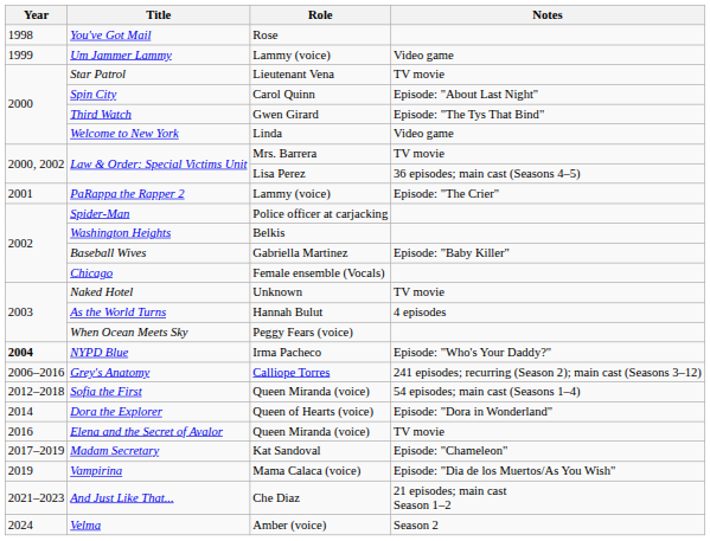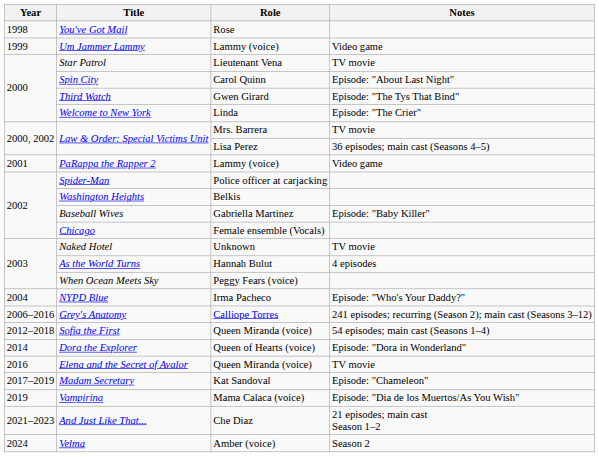 <table class="wikitable sortable">
 <tr>
 <th>Year</th>
 <th>Title</th>
 <th>Role</th>
 <th>Notes</th>
 </tr>
 <tr>
 <td>1998</td>
 <td><em><a href='#'>You've Got Mail</a></em></td>
 <td>Rose</td>
 <td></td>
 </tr>
 <tr>
 <td>1999</td>
 <td><em><a href='#'>Um Jammer Lammy</a></em></td>
 <td>Lammy (voice)</td>
 <td>Video game</td>
 </tr>
 <tr>
 <td rowspan="4">2000</td>
 <td><em>Star Patrol</em></td>
 <td>Lieutenant Vena</td>
 <td>TV movie</td>
 </tr>
 <tr>
 <td><em><a href='#'>Spin City</a></em></td>
 <td>Carol Quinn</td>
 <td>Episode: "About Last Night"</td>
 </tr>
 <tr>
 <td><em><a href='#'>Third Watch</a></em></td>
 <td>Gwen Girard</td>
 <td>Episode: "The Tys That Bind"</td>
 </tr>
 <tr>
 <td><em><a href='#'>Welcome to New York</a></em></td>
 <td>Linda</td>
-<td>Video game</td>
+<td>Episode: "The Crier"</td>
 </tr>
 <tr>
 <td rowspan="2">2000, 2002</td>
 <td rowspan="2"><em><a href='#'>Law & Order: Special Victims Unit</a></em></td>
 <td>Mrs. Barrera</td>
 <td>TV movie</td>
 </tr>
 <tr>
 <td>Lisa Perez</td>
 <td>36 episodes; main cast (Seasons 4–5)</td>
 </tr>
 <tr>
 <td>2001</td>
 <td><em><a href='#'>PaRappa the Rapper 2</a></em></td>
 <td>Lammy (voice)</td>
-<td>Episode: "The Crier"</td>
+<td>Video game</td>
 </tr>
 <tr>
 <td rowspan="4">2002</td>
 <td><em><a href='#'>Spider-Man</a></em></td>
 <td>Police officer at carjacking</td>
 <td></td>
 </tr>
 <tr>
 <td><em><a href='#'>Washington Heights</a></em></td>
 <td>Belkis</td>
 <td></td>
 </tr>
 <tr>
 <td><em>Baseball Wives</em></td>
 <td>Gabriella Martinez</td>
 <td>Episode: "Baby Killer"</td>
 </tr>
 <tr>
 <td><em><a href='#'>Chicago</a></em></td>
 <td>Female ensemble (Vocals)</td>
 <td></td>
 </tr>
 <tr>
 <td rowspan="3">2003</td>
 <td><em>Naked Hotel</em></td>
 <td>Unknown</td>
 <td>TV movie</td>
 </tr>
 <tr>
 <td><em><a href='#'>As the World Turns</a></em></td>
 <td>Hannah Bulut</td>
 <td>4 episodes</td>
 </tr>
 <tr>
 <td><em>When Ocean Meets Sky</em></td>
 <td>Peggy Fears (voice)</td>
 <td></td>
 </tr>
 <tr>
-<td><strong>2004</strong></td>
+<td>2004</td>
 <td><em><a href='#'>NYPD Blue</a></em></td>
 <td>Irma Pacheco</td>
 <td>Episode: "Who's Your Daddy?"</td>
 </tr>
 <tr>
 <td>2006–2016</td>
 <td><em><a href='#'>Grey's Anatomy</a></em></td>
 <td><a href='#'>Calliope Torres</a></td>
 <td>241 episodes; recurring (Season 2); main cast (Seasons 3–12)</td>
 </tr>
 <tr>
 <td>2012–2018</td>
 <td><em><a href='#'>Sofia the First</a></em></td>
 <td>Queen Miranda (voice)</td>
 <td>54 episodes; main cast (Seasons 1–4)</td>
 </tr>
 <tr>
 <td>2014</td>
 <td><em><a href='#'>Dora the Explorer</a></em></td>
 <td>Queen of Hearts (voice)</td>
 <td>Episode: "Dora in Wonderland"</td>
 </tr>
 <tr>
 <td>2016</td>
 <td><em><a href='#'>Elena and the Secret of Avalor</a></em></td>
 <td>Queen Miranda (voice)</td>
 <td>TV movie</td>
 </tr>
 <tr>
 <td>2017–2019</td>
 <td><em><a href='#'>Madam Secretary</a></em></td>
 <td>Kat Sandoval</td>
 <td>Episode: "Chameleon"</td>
 </tr>
 <tr>
 <td>2019</td>
 <td><em><a href='#'>Vampirina</a></em></td>
 <td>Mama Calaca (voice)</td>
 <td>Episode: "Dia de los Muertos/As You Wish"</td>
 </tr>
 <tr>
 <td>2021–2023</td>
 <td><em><a href='#'>And Just Like That...</a></em></td>
 <td>Che Diaz</td>
 <td>21 episodes; main cast <br> Season 1–2</td>
 </tr>
 <tr>
 <td>2024</td>
 <td><em><a href='#'>Velma</a></em></td>
 <td>Amber (voice)</td>
 <td>Season 2</td>
 </tr>
 </table>
